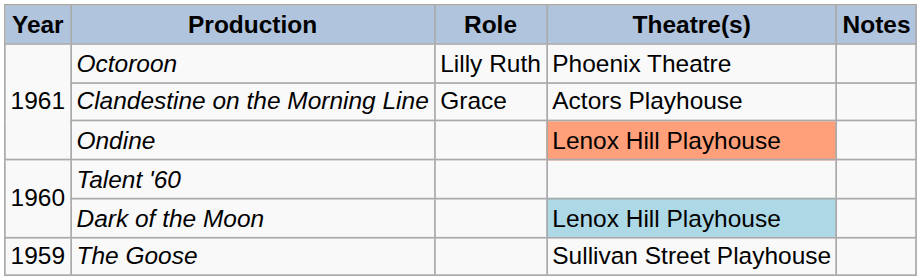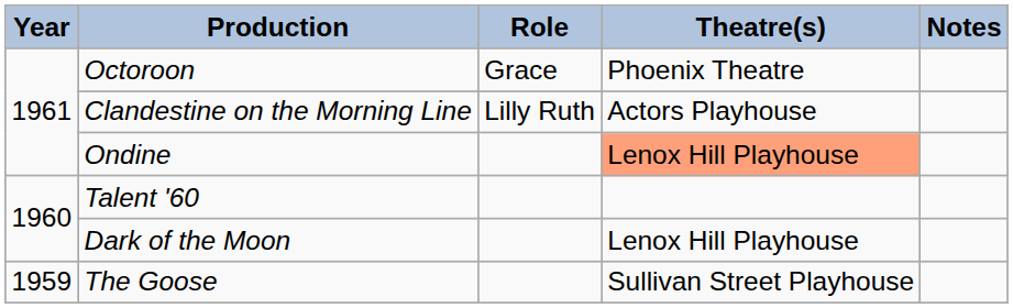 <table class="wikitable" style="font-size:90%;">
 <tr>
 <th style="background:#B0C4DE;">Year</th>
 <th style="background:#B0C4DE;">Production</th>
 <th style="background:#B0C4DE;">Role</th>
 <th style="background:#B0C4DE;">Theatre(s)</th>
 <th style="background:#B0C4DE;">Notes</th>
 </tr>
 <tr>
 <td rowspan=3>1961</td>
 <td><em>Octoroon</em></td>
-<td>Lilly Ruth</td>
+<td>Grace</td>
 <td>Phoenix Theatre</td>
 <td></td>
 </tr>
 <tr>
 <td><em>Clandestine on the Morning Line</em></td>
-<td>Grace</td>
+<td>Lilly Ruth</td>
 <td>Actors Playhouse</td>
 <td></td>
 </tr>
 <tr>
 <td><em>Ondine</em></td>
 <td></td>
 <td style="background: lightsalmon;">Lenox Hill Playhouse</td>
 <td></td>
 </tr>
 <tr>
 <td rowspan=2>1960</td>
 <td><em>Talent '60</em></td>
 <td></td>
 <td></td>
 <td></td>
 </tr>
 <tr>
 <td><em>Dark of the Moon</em></td>
 <td></td>
-<td style="background: lightblue;">Lenox Hill Playhouse</td>
+<td>Lenox Hill Playhouse</td>
 <td></td>
 </tr>
 <tr>
 <td>1959</td>
 <td><em>The Goose</em></td>
 <td></td>
 <td>Sullivan Street Playhouse</td>
 <td></td>
 </tr>
 </table>
